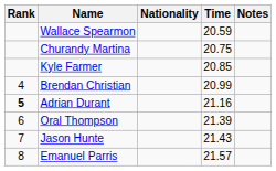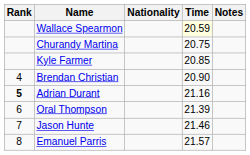 <table class="wikitable sortable" style="text-align:center">
 <tr>
 <th>Rank</th>
 <th>Name</th>
 <th>Nationality</th>
 <th>Time</th>
 <th>Notes</th>
 </tr>
 <tr>
 <td align=center></td>
 <td align=left><a href='#'>Wallace Spearmon</a></td>
 <td align=left></td>
-<td>20.59</td>
+<td style="background: lightyellow;">20.59</td>
 <td></td>
 </tr>
 <tr>
 <td align=center></td>
 <td align=left><a href='#'>Churandy Martina</a></td>
 <td align=left></td>
 <td>20.75</td>
 <td></td>
 </tr>
 <tr>
 <td align=center></td>
 <td align=left><a href='#'>Kyle Farmer</a></td>
 <td align=left></td>
 <td>20.85</td>
 <td></td>
 </tr>
 <tr>
 <td align=center>4</td>
 <td align=left><a href='#'>Brendan Christian</a></td>
 <td align=left></td>
-<td>20.99</td>
+<td>20.90</td>
 <td></td>
 </tr>
 <tr>
 <td align=center><strong>5</strong></td>
 <td align=left><a href='#'>Adrian Durant</a></td>
 <td align=left></td>
 <td>21.16</td>
 <td></td>
 </tr>
 <tr>
 <td align=center>6</td>
 <td align=left><a href='#'>Oral Thompson</a></td>
 <td align=left></td>
 <td>21.39</td>
 <td></td>
 </tr>
 <tr>
 <td align=center>7</td>
 <td align=left><a href='#'>Jason Hunte</a></td>
 <td align=left></td>
-<td>21.43</td>
+<td>21.46</td>
 <td></td>
 </tr>
 <tr>
 <td align=center>8</td>
 <td align=left><a href='#'>Emanuel Parris</a></td>
 <td align=left></td>
 <td>21.57</td>
 <td></td>
 </tr>
 </table>
